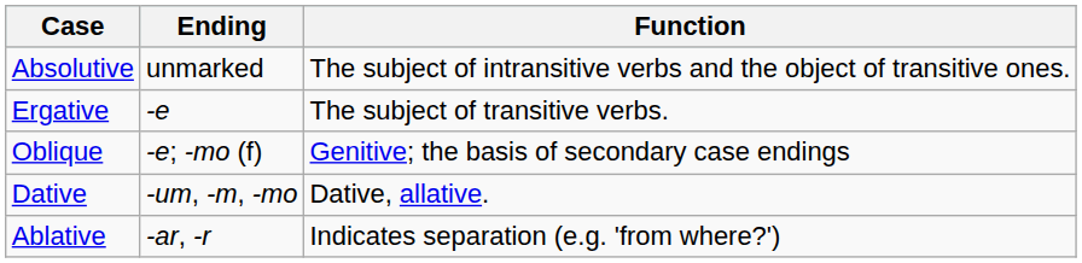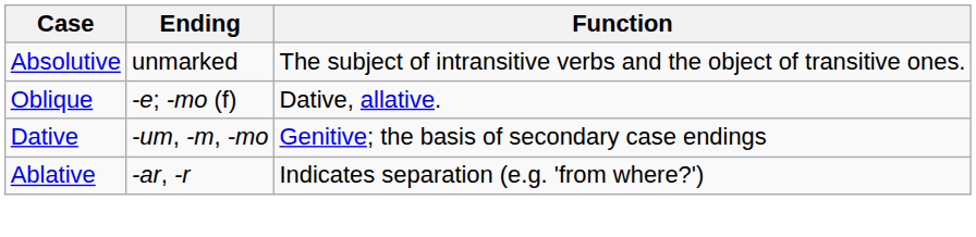 <table class="wikitable">
 <tr style="background:#c0f0f0;">
 <th>Case</th>
 <th>Ending</th>
 <th>Function</th>
 </tr>
 <tr>
 <td><a href='#'>Absolutive</a></td>
 <td>unmarked</td>
 <td>The subject of intransitive verbs and the object of transitive ones.</td>
 </tr>
 <tr>
-<td><a href='#'>Ergative</a></td>
-<td><em>-e</em></td>
-<td>The subject of transitive verbs.</td>
-</tr>
-<tr>
 <td><a href='#'>Oblique</a></td>
 <td><em>-e</em>; <em>-mo</em> (f)</td>
-<td><a href='#'>Genitive</a>; the basis of secondary case endings</td>
+<td>Dative, <a href='#'>allative</a>.</td>
 </tr>
 <tr>
 <td><a href='#'>Dative</a></td>
 <td><em>-um</em>, <em>-m</em>, <em>-mo</em></td>
-<td>Dative, <a href='#'>allative</a>.</td>
+<td><a href='#'>Genitive</a>; the basis of secondary case endings</td>
 </tr>
 <tr>
 <td><a href='#'>Ablative</a></td>
 <td><em>-ar</em>, <em>-r</em></td>
 <td>Indicates separation (e.g. 'from where?')</td>
 </tr>
 </table>
